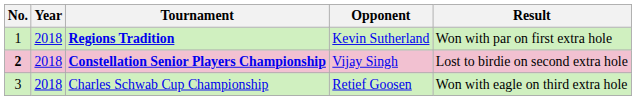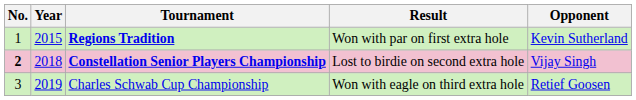 <table class="wikitable" style="font-size:95%;">
 <tr>
 <th>No.</th>
 <th>Year</th>
 <th>Tournament</th>
+<th>Result</th>
 <th>Opponent</th>
-<th>Result</th>
 </tr>
 <tr style="background:#d0f0c0;">
 <td align=center>1</td>
-<td><a href='#'>2018</a></td>
+<td><a href='#'>2015</a></td>
 <td><strong><a href='#'>Regions Tradition</a></strong></td>
+<td>Won with par on first extra hole</td>
 <td> <a href='#'>Kevin Sutherland</a></td>
-<td>Won with par on first extra hole</td>
 </tr>
 <tr style="background:#F2C1D1;">
 <td align=center><strong>2</strong></td>
 <td><a href='#'>2018</a></td>
 <td><strong><a href='#'>Constellation Senior Players Championship</a></strong></td>
+<td>Lost to birdie on second extra hole</td>
 <td> <a href='#'>Vijay Singh</a></td>
-<td>Lost to birdie on second extra hole</td>
 </tr>
 <tr style="background:#d0f0c0;">
 <td align=center>3</td>
-<td><a href='#'>2018</a></td>
+<td><a href='#'>2019</a></td>
 <td><a href='#'>Charles Schwab Cup Championship</a></td>
+<td>Won with eagle on third extra hole</td>
 <td> <a href='#'>Retief Goosen</a></td>
-<td>Won with eagle on third extra hole</td>
 </tr>
 </table>
